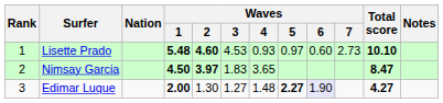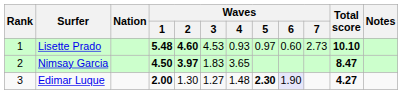 <table class="wikitable sortable" style="text-align:center">
 <tr>
 <th rowspan=2>Rank</th>
 <th rowspan=2>Surfer</th>
 <th rowspan=2>Nation</th>
 <th colspan=7>Waves</th>
 <th rowspan=2>Total<br>score</th>
 <th rowspan=2>Notes</th>
 </tr>
 <tr>
 <th>1</th>
 <th>2</th>
 <th>3</th>
 <th>4</th>
 <th>5</th>
 <th>6</th>
 <th>7</th>
 </tr>
 <tr bgcolor=ccffcc>
 <td>1</td>
 <td align=left><a href='#'>Lisette Prado</a></td>
 <td align=left></td>
 <td><strong>5.48</strong></td>
 <td><strong>4.60</strong></td>
 <td>4.53</td>
 <td>0.93</td>
 <td>0.97</td>
 <td>0.60</td>
 <td>2.73</td>
 <td><strong>10.10</strong></td>
 <td></td>
 </tr>
 <tr bgcolor=ccffcc>
 <td>2</td>
 <td align=left><a href='#'>Nimsay Garcia</a></td>
 <td align=left></td>
 <td><strong>4.50</strong></td>
 <td><strong>3.97</strong></td>
 <td>1.83</td>
 <td>3.65</td>
 <td></td>
 <td></td>
 <td></td>
 <td><strong>8.47</strong></td>
 <td></td>
 </tr>
 <tr>
 <td>3</td>
 <td align=left><a href='#'>Edimar Luque</a></td>
 <td align=left></td>
 <td><strong>2.00</strong></td>
 <td>1.30</td>
 <td>1.27</td>
 <td>1.48</td>
-<td><strong>2.27</strong></td>
+<td><strong>2.30</strong></td>
 <td style="background: lavender;">1.90</td>
 <td></td>
 <td><strong>4.27</strong></td>
 <td></td>
 </tr>
 </table>
